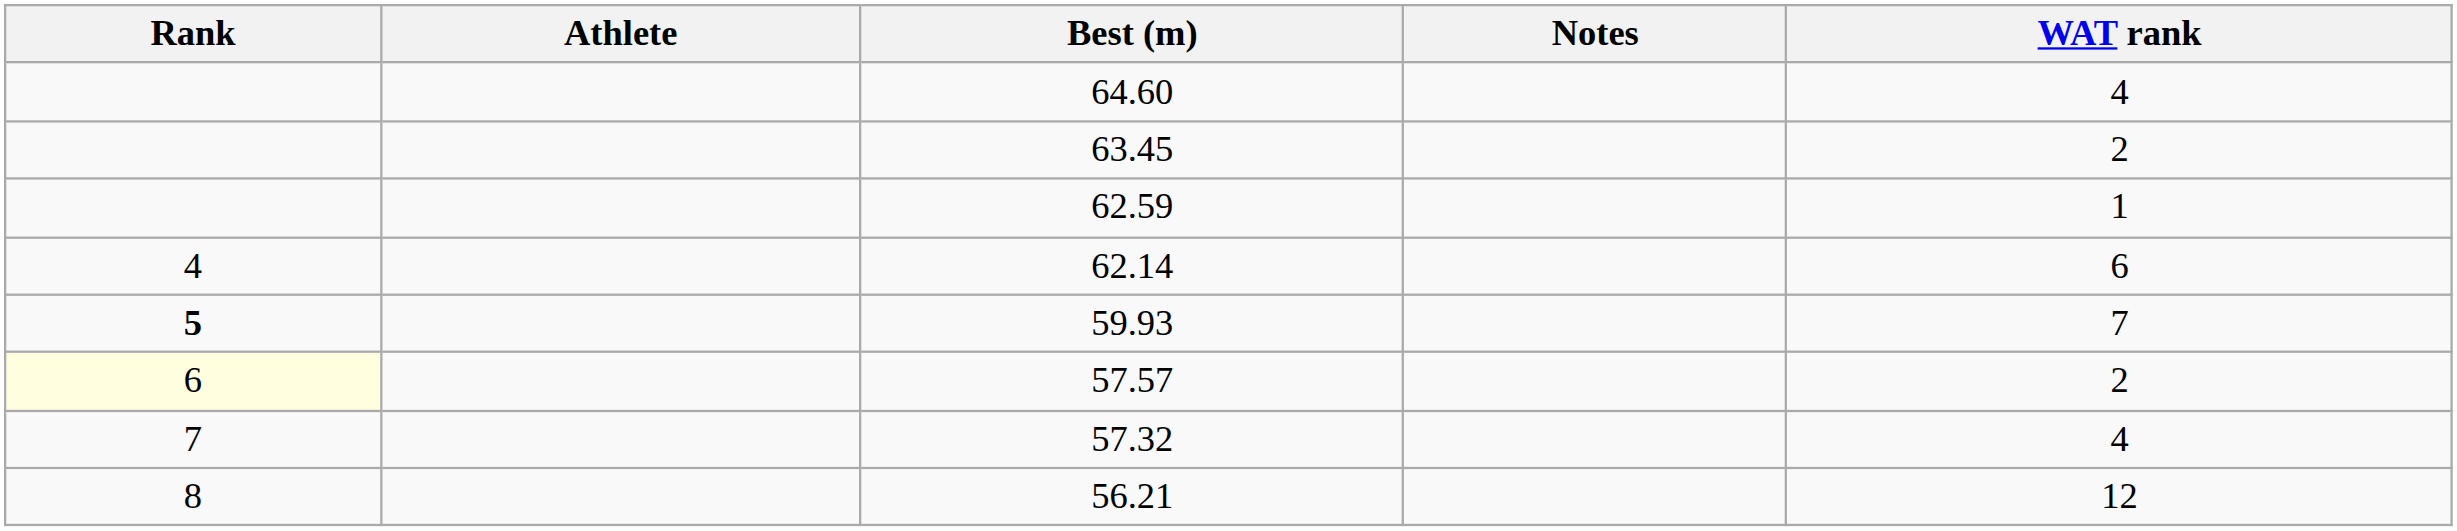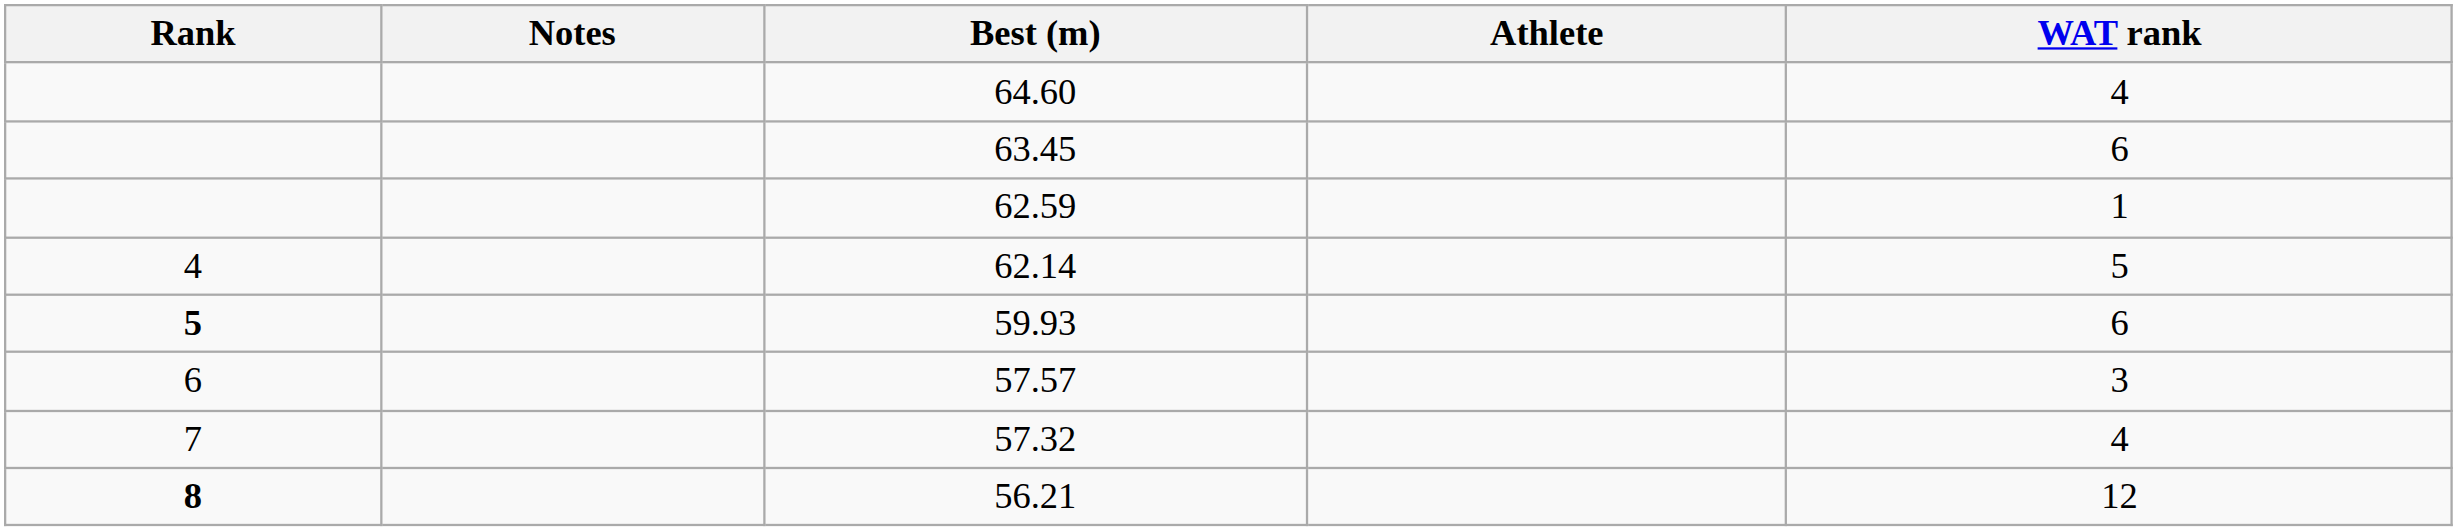 <table class="wikitable"  width=85%>
 <tr>
 <th>Rank</th>
+<th>Notes</th>
+<th>Best (m)</th>
 <th>Athlete</th>
-<th>Best (m)</th>
-<th>Notes</th>
 <th><a href='#'>WAT</a> rank</th>
 </tr>
 <tr align="center">
 <td></td>
+<td></td>
+<td>64.60</td>
 <td align="left"></td>
-<td>64.60</td>
-<td></td>
 <td>4</td>
 </tr>
 <tr align="center">
 <td></td>
+<td></td>
+<td>63.45</td>
 <td align="left"></td>
-<td>63.45</td>
-<td></td>
-<td>2</td>
+<td>6</td>
 </tr>
 <tr align="center">
 <td></td>
+<td></td>
+<td>62.59</td>
 <td align="left"></td>
-<td>62.59</td>
-<td></td>
 <td>1</td>
 </tr>
 <tr align="center">
 <td>4</td>
+<td></td>
+<td>62.14</td>
 <td align="left"></td>
-<td>62.14</td>
+<td>5</td>
+</tr>
+<tr align="center">
+<td><strong>5</strong></td>
 <td></td>
+<td>59.93</td>
+<td align="left"></td>
 <td>6</td>
 </tr>
 <tr align="center">
-<td><strong>5</strong></td>
+<td>6</td>
+<td></td>
+<td>57.57</td>
 <td align="left"></td>
-<td>59.93</td>
-<td></td>
-<td>7</td>
-</tr>
-<tr align="center">
-<td style="background: lightyellow;">6</td>
-<td align="left"></td>
-<td>57.57</td>
-<td></td>
-<td>2</td>
+<td>3</td>
 </tr>
 <tr align="center">
 <td>7</td>
+<td></td>
+<td>57.32</td>
 <td align="left"></td>
-<td>57.32</td>
-<td></td>
 <td>4</td>
 </tr>
 <tr align="center">
-<td>8</td>
+<td><strong>8</strong></td>
+<td></td>
+<td>56.21</td>
 <td align="left"></td>
-<td>56.21</td>
-<td></td>
 <td>12</td>
 </tr>
 </table>
